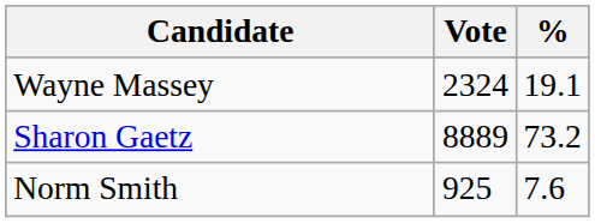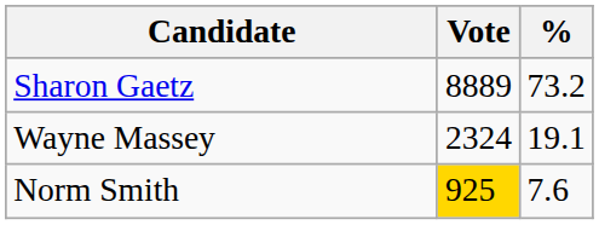 <table class="wikitable">
 <tr>
 <th bgcolor="#DDDDFF" width="200px">Candidate</th>
 <th bgcolor="#DDDDFF">Vote</th>
 <th bgcolor="#DDDDFF">%</th>
 </tr>
 <tr>
+<td><a href='#'>Sharon Gaetz</a></td>
+<td>8889</td>
+<td>73.2</td>
+</tr>
+<tr>
 <td>Wayne Massey</td>
 <td>2324</td>
 <td>19.1</td>
 </tr>
 <tr>
-<td><a href='#'>Sharon Gaetz</a></td>
-<td>8889</td>
-<td>73.2</td>
-</tr>
-<tr>
 <td>Norm Smith</td>
-<td>925</td>
+<td style="background: gold;">925</td>
 <td>7.6</td>
 </tr>
 </table>
